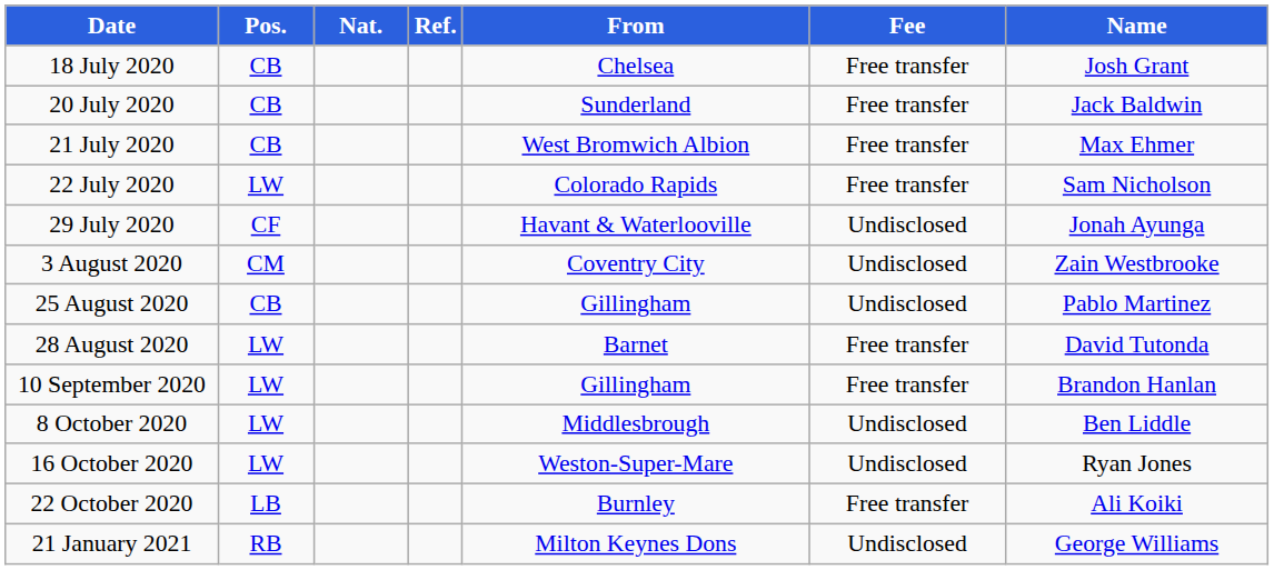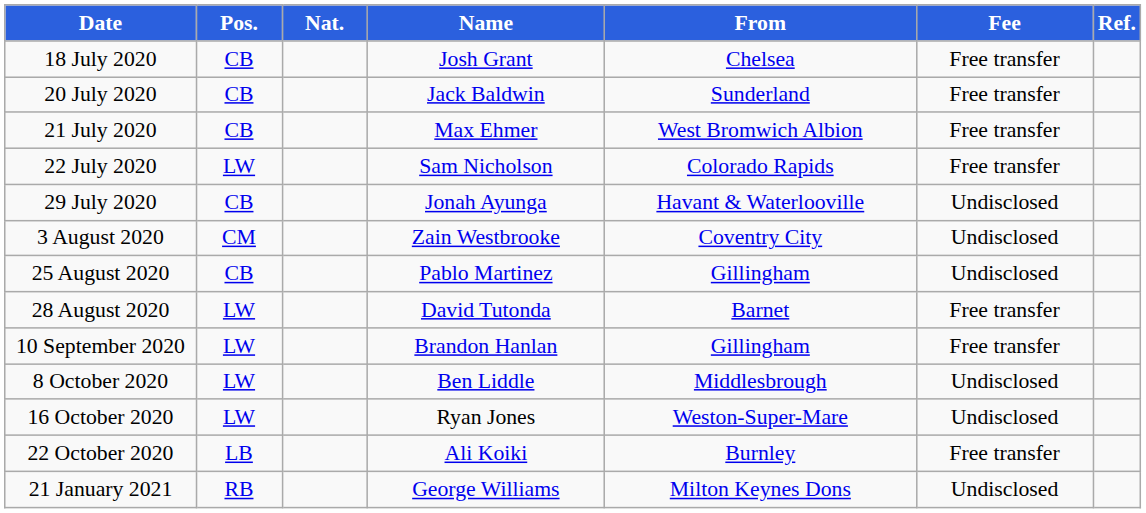 <table class="wikitable"  style="text-align:center; font-size:90%; ">
 <tr>
 <th style="background:#2B60DE; color:#fff; width:120px;">Date</th>
 <th style="background:#2B60DE; color:#fff; width:50px;">Pos.</th>
 <th style="background:#2B60DE; color:#fff; width:50px;">Nat.</th>
-<th style="background:#2B60DE; color:#fff; width:25px;">Ref.</th>
+<th style="background:#2B60DE; color:#fff; width:150px;">Name</th>
 <th style="background:#2B60DE; color:#fff; width:200px;">From</th>
 <th style="background:#2B60DE; color:#fff; width:110px;">Fee</th>
-<th style="background:#2B60DE; color:#fff; width:150px;">Name</th>
+<th style="background:#2B60DE; color:#fff; width:25px;">Ref.</th>
 </tr>
 <tr>
 <td>18 July 2020</td>
 <td><a href='#'>CB</a></td>
 <td></td>
-<td></td>
+<td><a href='#'>Josh Grant</a></td>
 <td> <a href='#'>Chelsea</a></td>
 <td>Free transfer</td>
-<td><a href='#'>Josh Grant</a></td>
+<td></td>
 </tr>
 <tr>
 <td>20 July 2020</td>
 <td><a href='#'>CB</a></td>
 <td></td>
-<td></td>
+<td><a href='#'>Jack Baldwin</a></td>
 <td> <a href='#'>Sunderland</a></td>
 <td>Free transfer</td>
-<td><a href='#'>Jack Baldwin</a></td>
+<td></td>
 </tr>
 <tr>
 <td>21 July 2020</td>
 <td><a href='#'>CB</a></td>
 <td></td>
-<td></td>
+<td><a href='#'>Max Ehmer</a></td>
 <td> <a href='#'>West Bromwich Albion</a></td>
 <td>Free transfer</td>
-<td><a href='#'>Max Ehmer</a></td>
+<td></td>
 </tr>
 <tr>
 <td>22 July 2020</td>
 <td><a href='#'>LW</a></td>
 <td></td>
-<td></td>
+<td><a href='#'>Sam Nicholson</a></td>
 <td> <a href='#'>Colorado Rapids</a></td>
 <td>Free transfer</td>
-<td><a href='#'>Sam Nicholson</a></td>
+<td></td>
 </tr>
 <tr>
 <td>29 July 2020</td>
-<td><a href='#'>CF</a></td>
+<td><a href='#'>CB</a></td>
 <td></td>
-<td></td>
+<td><a href='#'>Jonah Ayunga</a></td>
 <td> <a href='#'>Havant & Waterlooville</a></td>
 <td>Undisclosed</td>
-<td><a href='#'>Jonah Ayunga</a></td>
+<td></td>
 </tr>
 <tr>
 <td>3 August 2020</td>
 <td><a href='#'>CM</a></td>
 <td></td>
-<td></td>
+<td><a href='#'>Zain Westbrooke</a></td>
 <td> <a href='#'>Coventry City</a></td>
 <td>Undisclosed</td>
-<td><a href='#'>Zain Westbrooke</a></td>
+<td></td>
 </tr>
 <tr>
 <td>25 August 2020</td>
 <td><a href='#'>CB</a></td>
 <td></td>
-<td></td>
+<td><a href='#'>Pablo Martinez</a></td>
 <td> <a href='#'>Gillingham</a></td>
 <td>Undisclosed</td>
-<td><a href='#'>Pablo Martinez</a></td>
+<td></td>
 </tr>
 <tr>
 <td>28 August 2020</td>
 <td><a href='#'>LW</a></td>
 <td></td>
-<td></td>
+<td><a href='#'>David Tutonda</a></td>
 <td> <a href='#'>Barnet</a></td>
 <td>Free transfer</td>
-<td><a href='#'>David Tutonda</a></td>
+<td></td>
 </tr>
 <tr>
 <td>10 September 2020</td>
 <td><a href='#'>LW</a></td>
 <td></td>
-<td></td>
+<td><a href='#'>Brandon Hanlan</a></td>
 <td> <a href='#'>Gillingham</a></td>
 <td>Free transfer</td>
-<td><a href='#'>Brandon Hanlan</a></td>
+<td></td>
 </tr>
 <tr>
 <td>8 October 2020</td>
 <td><a href='#'>LW</a></td>
 <td></td>
-<td></td>
+<td><a href='#'>Ben Liddle</a></td>
 <td> <a href='#'>Middlesbrough</a></td>
 <td>Undisclosed</td>
-<td><a href='#'>Ben Liddle</a></td>
+<td></td>
 </tr>
 <tr>
 <td>16 October 2020</td>
 <td><a href='#'>LW</a></td>
 <td></td>
-<td></td>
+<td>Ryan Jones</td>
 <td> <a href='#'>Weston-Super-Mare</a></td>
 <td>Undisclosed</td>
-<td>Ryan Jones</td>
+<td></td>
 </tr>
 <tr>
 <td>22 October 2020</td>
 <td><a href='#'>LB</a></td>
 <td></td>
-<td></td>
+<td><a href='#'>Ali Koiki</a></td>
 <td> <a href='#'>Burnley</a></td>
 <td>Free transfer</td>
-<td><a href='#'>Ali Koiki</a></td>
+<td></td>
 </tr>
 <tr>
 <td>21 January 2021</td>
 <td><a href='#'>RB</a></td>
 <td></td>
-<td></td>
+<td><a href='#'>George Williams</a></td>
 <td> <a href='#'>Milton Keynes Dons</a></td>
 <td>Undisclosed</td>
-<td><a href='#'>George Williams</a></td>
+<td></td>
 </tr>
 </table>
